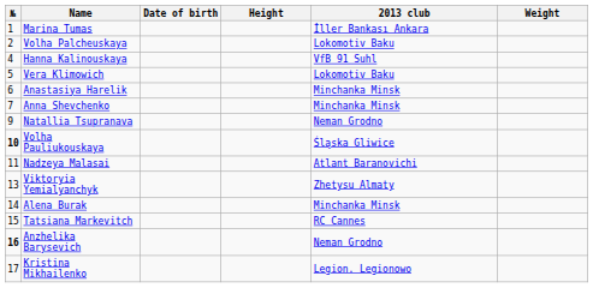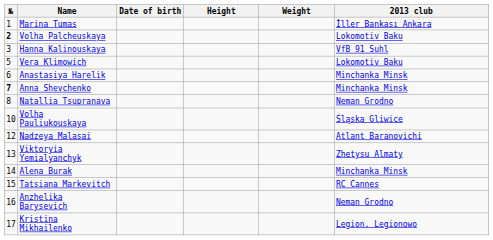 <table class=wikitable sortable style=font-size:100%; text-align:center;>
 <tr>
 <th>№</th>
 <th style=width:12em>Name</th>
 <th style=width:8em>Date of birth</th>
 <th style=width:9em>Height</th>
+<th style=width:9em>Weight</th>
 <th style=width:19em>2013 club</th>
-<th style=width:9em>Weight</th>
 </tr>
 <tr>
 <td>1</td>
 <td><a href='#'>Marina Tumas</a></td>
 <td></td>
 <td></td>
+<td></td>
 <td> <a href='#'>İller Bankası Ankara</a></td>
-<td></td>
 </tr>
 <tr>
-<td>2</td>
+<td><strong>2</strong></td>
 <td><a href='#'>Volha Palcheuskaya </a></td>
 <td></td>
 <td></td>
+<td></td>
 <td> <a href='#'>Lokomotiv Baku</a></td>
-<td></td>
 </tr>
 <tr>
-<td>4</td>
+<td>3</td>
 <td><a href='#'>Hanna Kalinouskaya</a></td>
 <td></td>
 <td></td>
+<td></td>
 <td> <a href='#'>VfB 91 Suhl</a></td>
-<td></td>
 </tr>
 <tr>
 <td>5</td>
 <td><a href='#'>Vera Klimowich</a></td>
 <td></td>
 <td></td>
+<td></td>
 <td> <a href='#'>Lokomotiv Baku</a></td>
-<td></td>
 </tr>
 <tr>
 <td>6</td>
 <td><a href='#'>Anastasiya Harelik</a></td>
 <td></td>
 <td></td>
+<td></td>
 <td> <a href='#'>Minchanka Minsk</a></td>
-<td></td>
 </tr>
 <tr>
-<td>7</td>
+<td><strong>7</strong></td>
 <td><a href='#'>Anna Shevchenko</a></td>
 <td></td>
 <td></td>
+<td></td>
 <td> <a href='#'>Minchanka Minsk</a></td>
-<td></td>
 </tr>
 <tr>
-<td>9</td>
+<td>8</td>
 <td><a href='#'>Natallia Tsupranava</a></td>
 <td></td>
 <td></td>
+<td></td>
 <td> <a href='#'>Neman Grodno</a></td>
-<td></td>
 </tr>
 <tr>
-<td><strong>10</strong></td>
+<td>10</td>
 <td><a href='#'>Volha Pauliukouskaya</a></td>
 <td></td>
 <td></td>
+<td></td>
 <td> <a href='#'>Śląska Gliwice</a></td>
-<td></td>
 </tr>
 <tr>
-<td>11</td>
+<td>12</td>
 <td><a href='#'>Nadzeya Malasai</a></td>
 <td></td>
 <td></td>
+<td></td>
 <td> <a href='#'>Atlant Baranovichi</a></td>
-<td></td>
 </tr>
 <tr>
 <td>13</td>
 <td><a href='#'>Viktoryia Yemialyanchyk</a></td>
 <td></td>
 <td></td>
+<td></td>
 <td> <a href='#'>Zhetysu Almaty</a></td>
-<td></td>
 </tr>
 <tr>
 <td>14</td>
 <td><a href='#'>Alena Burak</a></td>
 <td></td>
 <td></td>
+<td></td>
 <td> <a href='#'>Minchanka Minsk</a></td>
-<td></td>
 </tr>
 <tr>
 <td>15</td>
 <td><a href='#'>Tatsiana Markevitch</a></td>
 <td></td>
 <td></td>
+<td></td>
 <td> <a href='#'>RC Cannes</a></td>
-<td></td>
 </tr>
 <tr>
-<td><strong>16</strong></td>
+<td>16</td>
 <td><a href='#'>Anzhelika Barysevich</a></td>
 <td></td>
 <td></td>
+<td></td>
 <td> <a href='#'>Neman Grodno</a></td>
-<td></td>
 </tr>
 <tr>
 <td>17</td>
 <td><a href='#'>Kristina Mikhailenko</a></td>
 <td></td>
 <td></td>
+<td></td>
 <td> <a href='#'>Legion. Legionowo</a></td>
-<td></td>
 </tr>
 </table>
